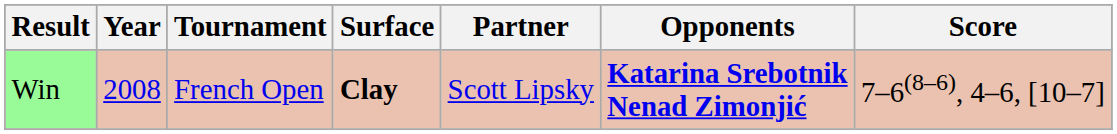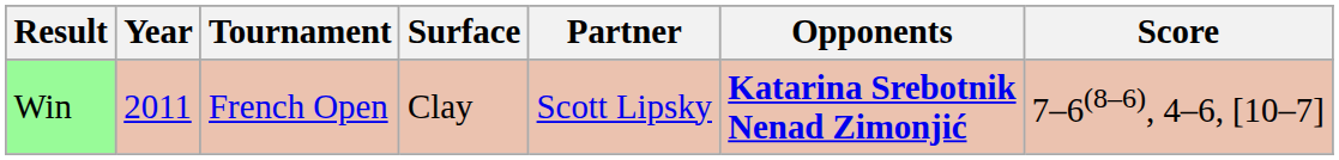 <table class="sortable wikitable">
 <tr>
 <th>Result</th>
 <th>Year</th>
 <th>Tournament</th>
 <th>Surface</th>
 <th>Partner</th>
 <th>Opponents</th>
 <th class=unsortable>Score</th>
 </tr>
 <tr bgcolor=#ebc2af>
 <td bgcolor=#98fb98>Win</td>
-<td><a href='#'>2008</a></td>
+<td><a href='#'>2011</a></td>
 <td><a href='#'>French Open</a></td>
-<td><strong>Clay</strong></td>
+<td>Clay</td>
 <td> <a href='#'>Scott Lipsky</a></td>
 <td><strong> <a href='#'>Katarina Srebotnik</a> <br>  <a href='#'>Nenad Zimonjić</a></strong></td>
 <td>7–6<sup>(8–6)</sup>, 4–6, [10–7]</td>
 </tr>
 </table>
